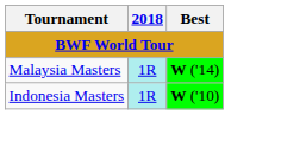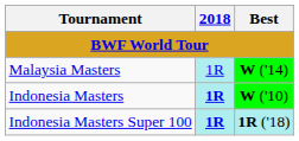 <table class="wikitable" style="font-size: 90%; text-align:center">
 <tr>
 <th>Tournament</th>
 <th><a href='#'>2018</a></th>
 <th>Best</th>
 </tr>
 <tr bgcolor=DAA520>
 <td colspan="3" align=center><strong><a href='#'>BWF World Tour</a></strong></td>
 </tr>
 <tr>
 <td align=left><a href='#'>Malaysia Masters</a></td>
 <td bgcolor=AFEEEE><a href='#'>1R</a></td>
 <td bgcolor=00FF00><strong>W</strong> ('14)</td>
 </tr>
 <tr>
 <td align=left><a href='#'>Indonesia Masters</a></td>
-<td bgcolor=AFEEEE><a href='#'>1R</a></td>
+<td bgcolor=AFEEEE><strong><a href='#'>1R</a></strong></td>
 <td bgcolor=00FF00><strong>W</strong> ('10)</td>
 </tr>
+<tr>
+<td align=left><a href='#'>Indonesia Masters Super 100</a></td>
+<td bgcolor=AFEEEE><a href='#'><strong>1R</strong></a></td>
+<td bgcolor=AFEEEE><strong>1R</strong> ('18)</td>
+</tr>
 </table>
